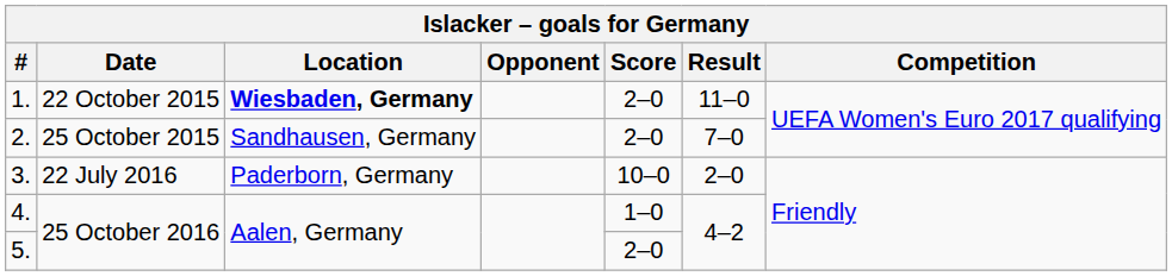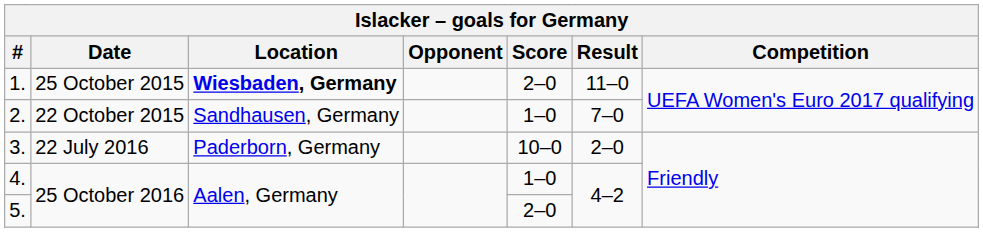 <table class="wikitable">
 <tr>
 <th colspan="7"><strong>Islacker – goals for Germany</strong></th>
 </tr>
 <tr>
 <th>#</th>
 <th>Date</th>
 <th>Location</th>
 <th>Opponent</th>
 <th>Score</th>
 <th>Result</th>
 <th>Competition</th>
 </tr>
 <tr>
 <td align=center>1.</td>
-<td>22 October 2015</td>
+<td>25 October 2015</td>
 <td><strong><a href='#'>Wiesbaden</a>, Germany</strong></td>
 <td></td>
 <td align=center>2–0</td>
 <td align=center>11–0</td>
 <td rowspan=2><a href='#'>UEFA Women's Euro 2017 qualifying</a></td>
 </tr>
 <tr>
 <td align=center>2.</td>
-<td>25 October 2015</td>
+<td>22 October 2015</td>
 <td><a href='#'>Sandhausen</a>, Germany</td>
 <td></td>
-<td align=center>2–0</td>
+<td align=center>1–0</td>
 <td align=center>7–0</td>
 </tr>
 <tr>
 <td align=center>3.</td>
 <td>22 July 2016</td>
 <td><a href='#'>Paderborn</a>, Germany</td>
 <td></td>
 <td align=center>10–0</td>
 <td align=center>2–0</td>
 <td rowspan=3><a href='#'>Friendly</a></td>
 </tr>
 <tr>
 <td align=center>4.</td>
 <td rowspan=2>25 October 2016</td>
 <td rowspan=2><a href='#'>Aalen</a>, Germany</td>
 <td rowspan=2></td>
 <td align=center>1–0</td>
 <td align=center rowspan=2>4–2</td>
 </tr>
 <tr>
 <td align=center>5.</td>
 <td align=center>2–0</td>
 </tr>
 </table>
